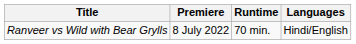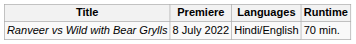 <table class="wikitable sortable">
 <tr>
 <th>Title</th>
 <th>Premiere</th>
+<th>Languages</th>
 <th>Runtime</th>
-<th>Languages</th>
 </tr>
 <tr>
 <td><em>Ranveer vs Wild with Bear Grylls</em></td>
 <td>8 July 2022</td>
+<td>Hindi/English</td>
 <td>70 min.</td>
-<td>Hindi/English</td>
 </tr>
 </table>
